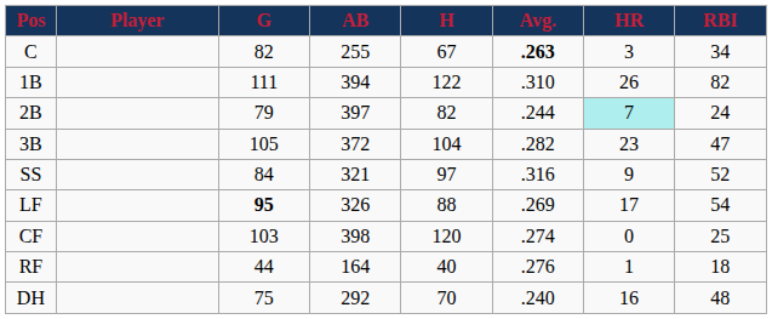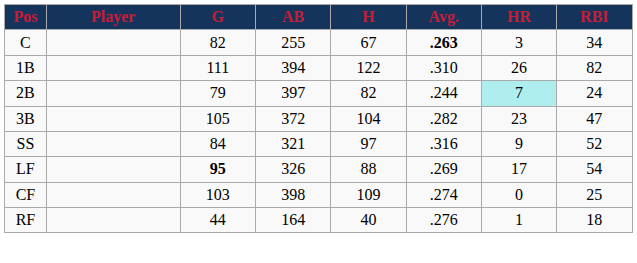 <table class="wikitable sortable">
 <tr>
 <th style="background:#14345B;color:#C41E3A;" width="5%">Pos</th>
 <th style="background:#14345B;color:#C41E3A;" width="16%">Player</th>
 <th style="background:#14345B;color:#C41E3A;" width="9%">G</th>
 <th style="background:#14345B;color:#C41E3A;" width="9%">AB</th>
 <th style="background:#14345B;color:#C41E3A;" width="9%">H</th>
 <th style="background:#14345B;color:#C41E3A;" width="9%">Avg.</th>
 <th style="background:#14345B;color:#C41E3A;" width="9%">HR</th>
 <th style="background:#14345B;color:#C41E3A;" width="9%">RBI</th>
 </tr>
 <tr align="center">
 <td>C</td>
 <td></td>
 <td>82</td>
 <td>255</td>
 <td>67</td>
 <td><strong>.263</strong></td>
 <td>3</td>
 <td>34</td>
 </tr>
 <tr align="center">
 <td>1B</td>
 <td></td>
 <td>111</td>
 <td>394</td>
 <td>122</td>
 <td>.310</td>
 <td>26</td>
 <td>82</td>
 </tr>
 <tr align="center">
 <td>2B</td>
 <td></td>
 <td>79</td>
 <td>397</td>
 <td>82</td>
 <td>.244</td>
 <td style="background: paleturquoise;">7</td>
 <td>24</td>
 </tr>
 <tr align="center">
 <td>3B</td>
 <td></td>
 <td>105</td>
 <td>372</td>
 <td>104</td>
 <td>.282</td>
 <td>23</td>
 <td>47</td>
 </tr>
 <tr align="center">
 <td>SS</td>
 <td></td>
 <td>84</td>
 <td>321</td>
 <td>97</td>
 <td>.316</td>
 <td>9</td>
 <td>52</td>
 </tr>
 <tr align="center">
 <td>LF</td>
 <td></td>
 <td><strong>95</strong></td>
 <td>326</td>
 <td>88</td>
 <td>.269</td>
 <td>17</td>
 <td>54</td>
 </tr>
 <tr align="center">
 <td>CF</td>
 <td></td>
 <td>103</td>
 <td>398</td>
-<td>120</td>
+<td>109</td>
 <td>.274</td>
 <td>0</td>
 <td>25</td>
 </tr>
 <tr align="center">
 <td>RF</td>
 <td></td>
 <td>44</td>
 <td>164</td>
 <td>40</td>
 <td>.276</td>
 <td>1</td>
 <td>18</td>
 </tr>
-<tr align="center">
-<td>DH</td>
-<td></td>
-<td>75</td>
-<td>292</td>
-<td>70</td>
-<td>.240</td>
-<td>16</td>
-<td>48</td>
-</tr>
 </table>
